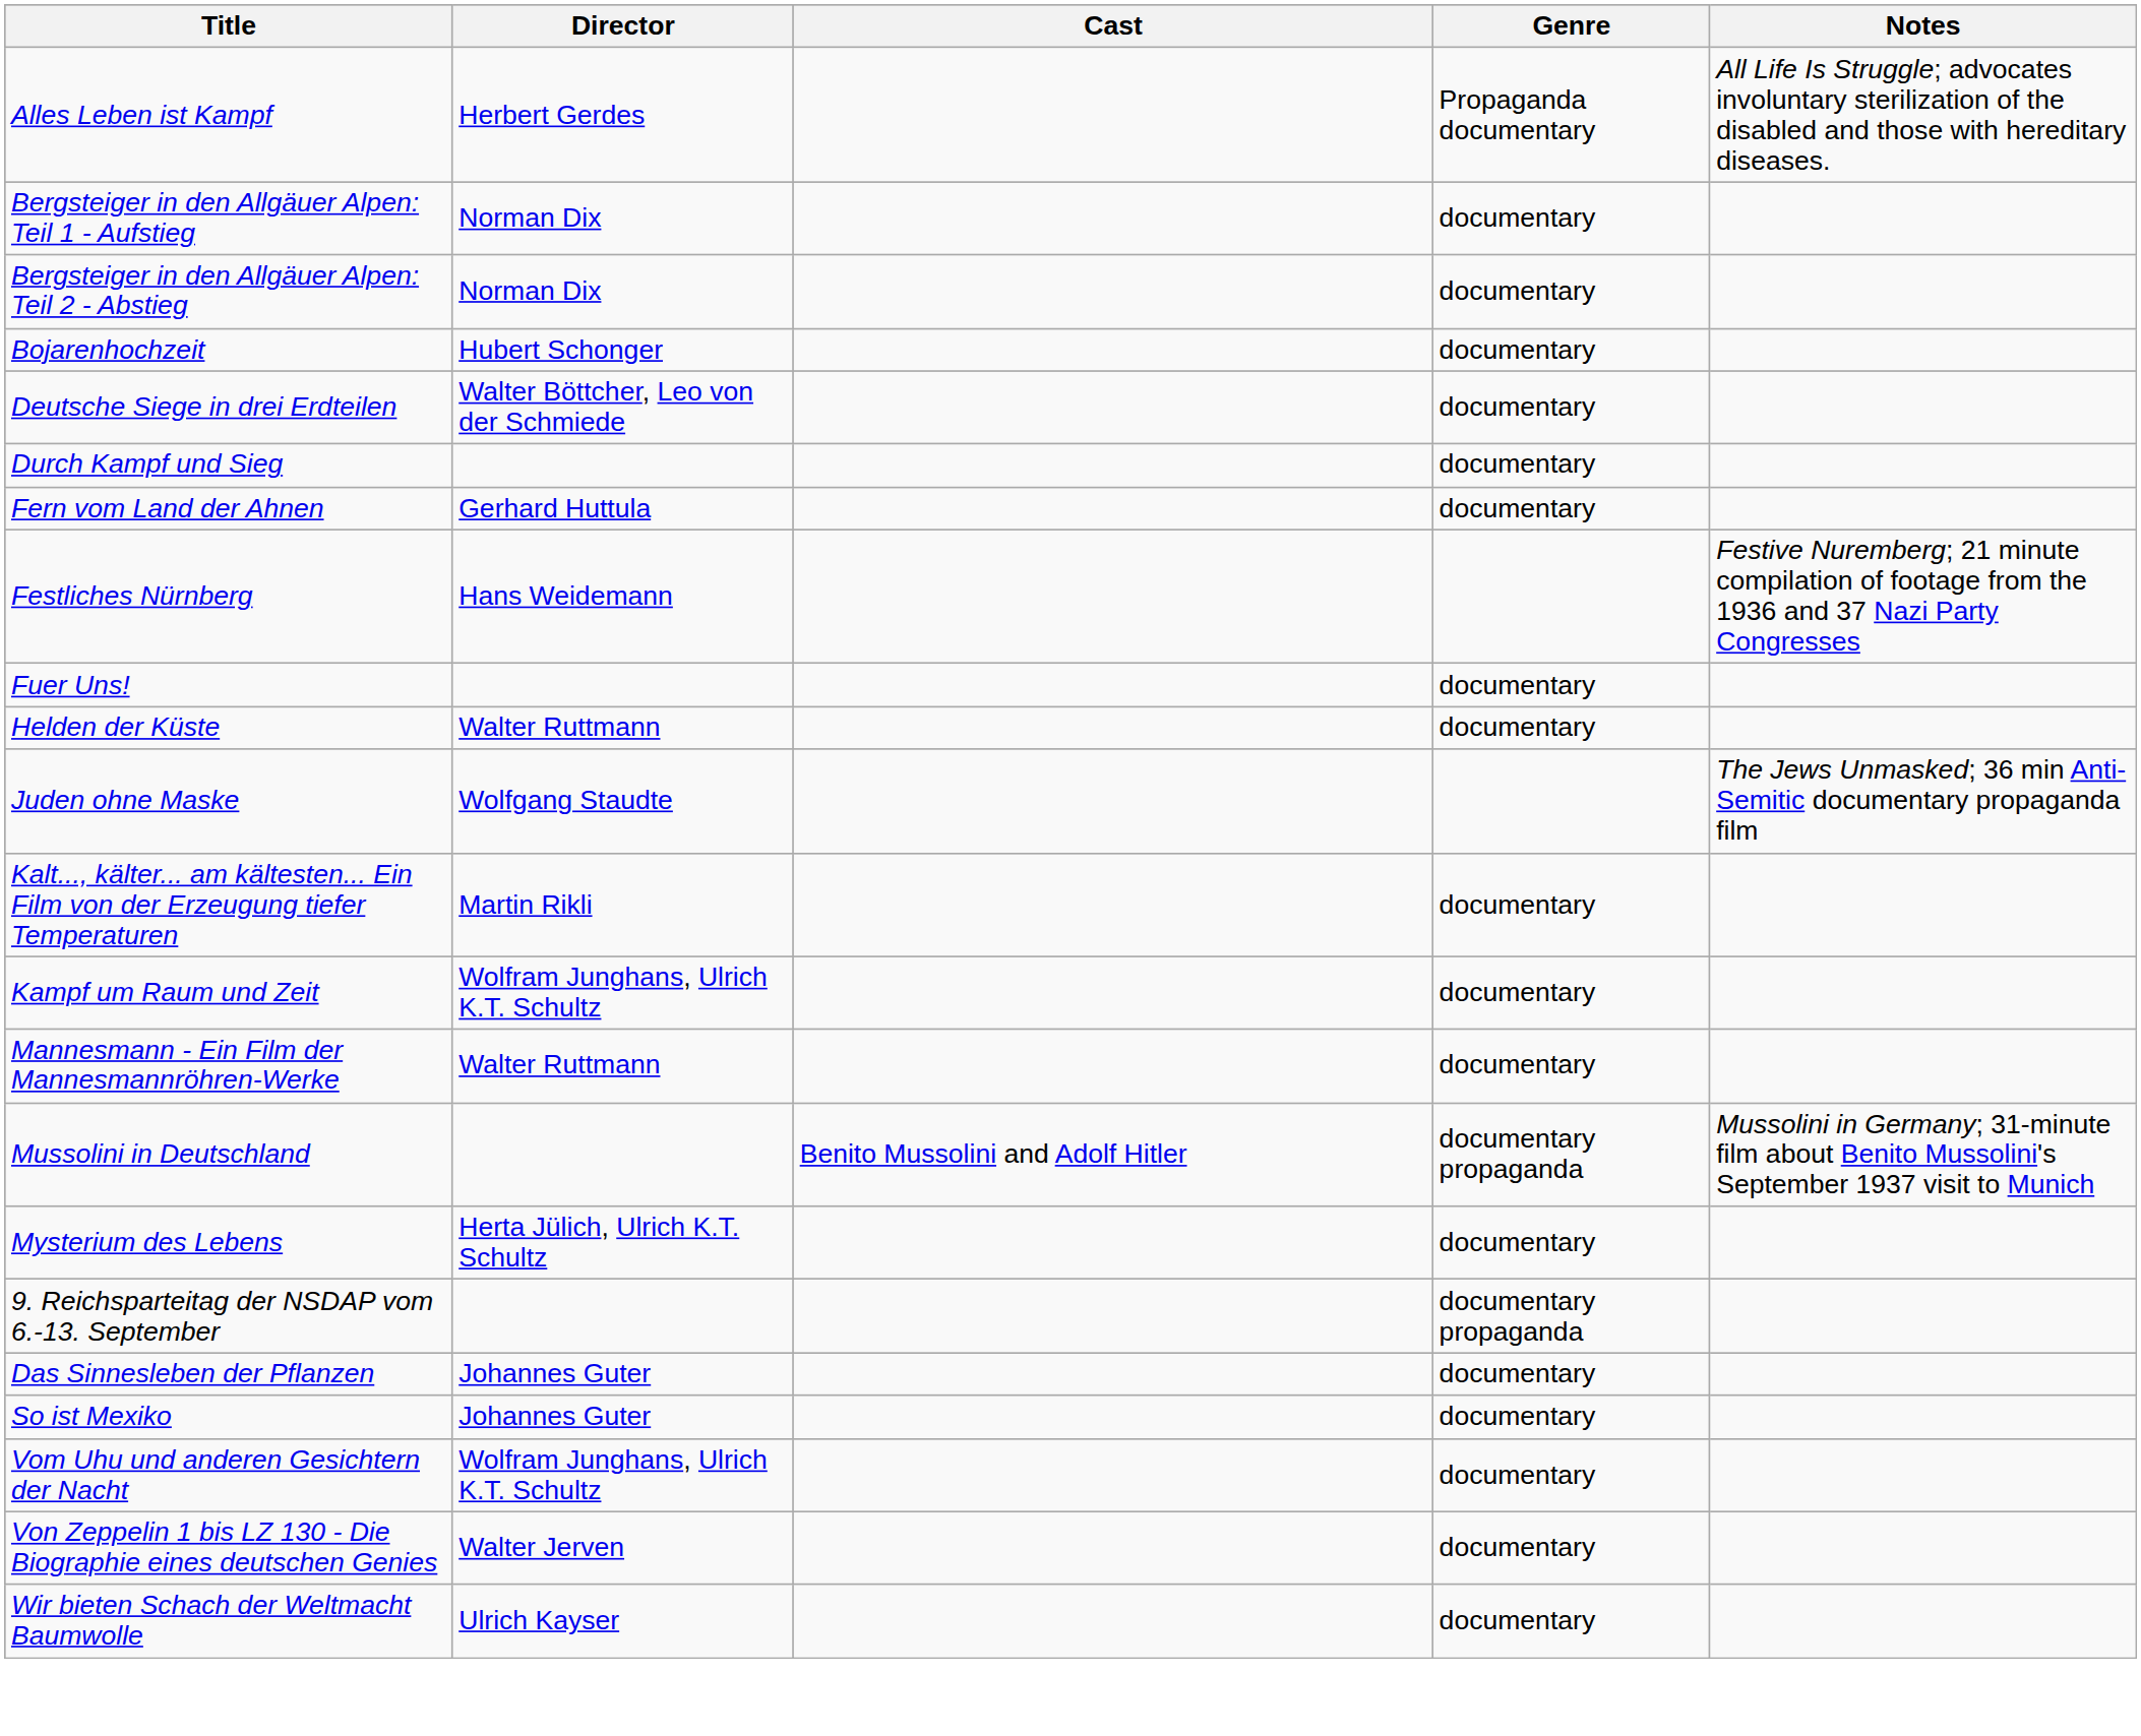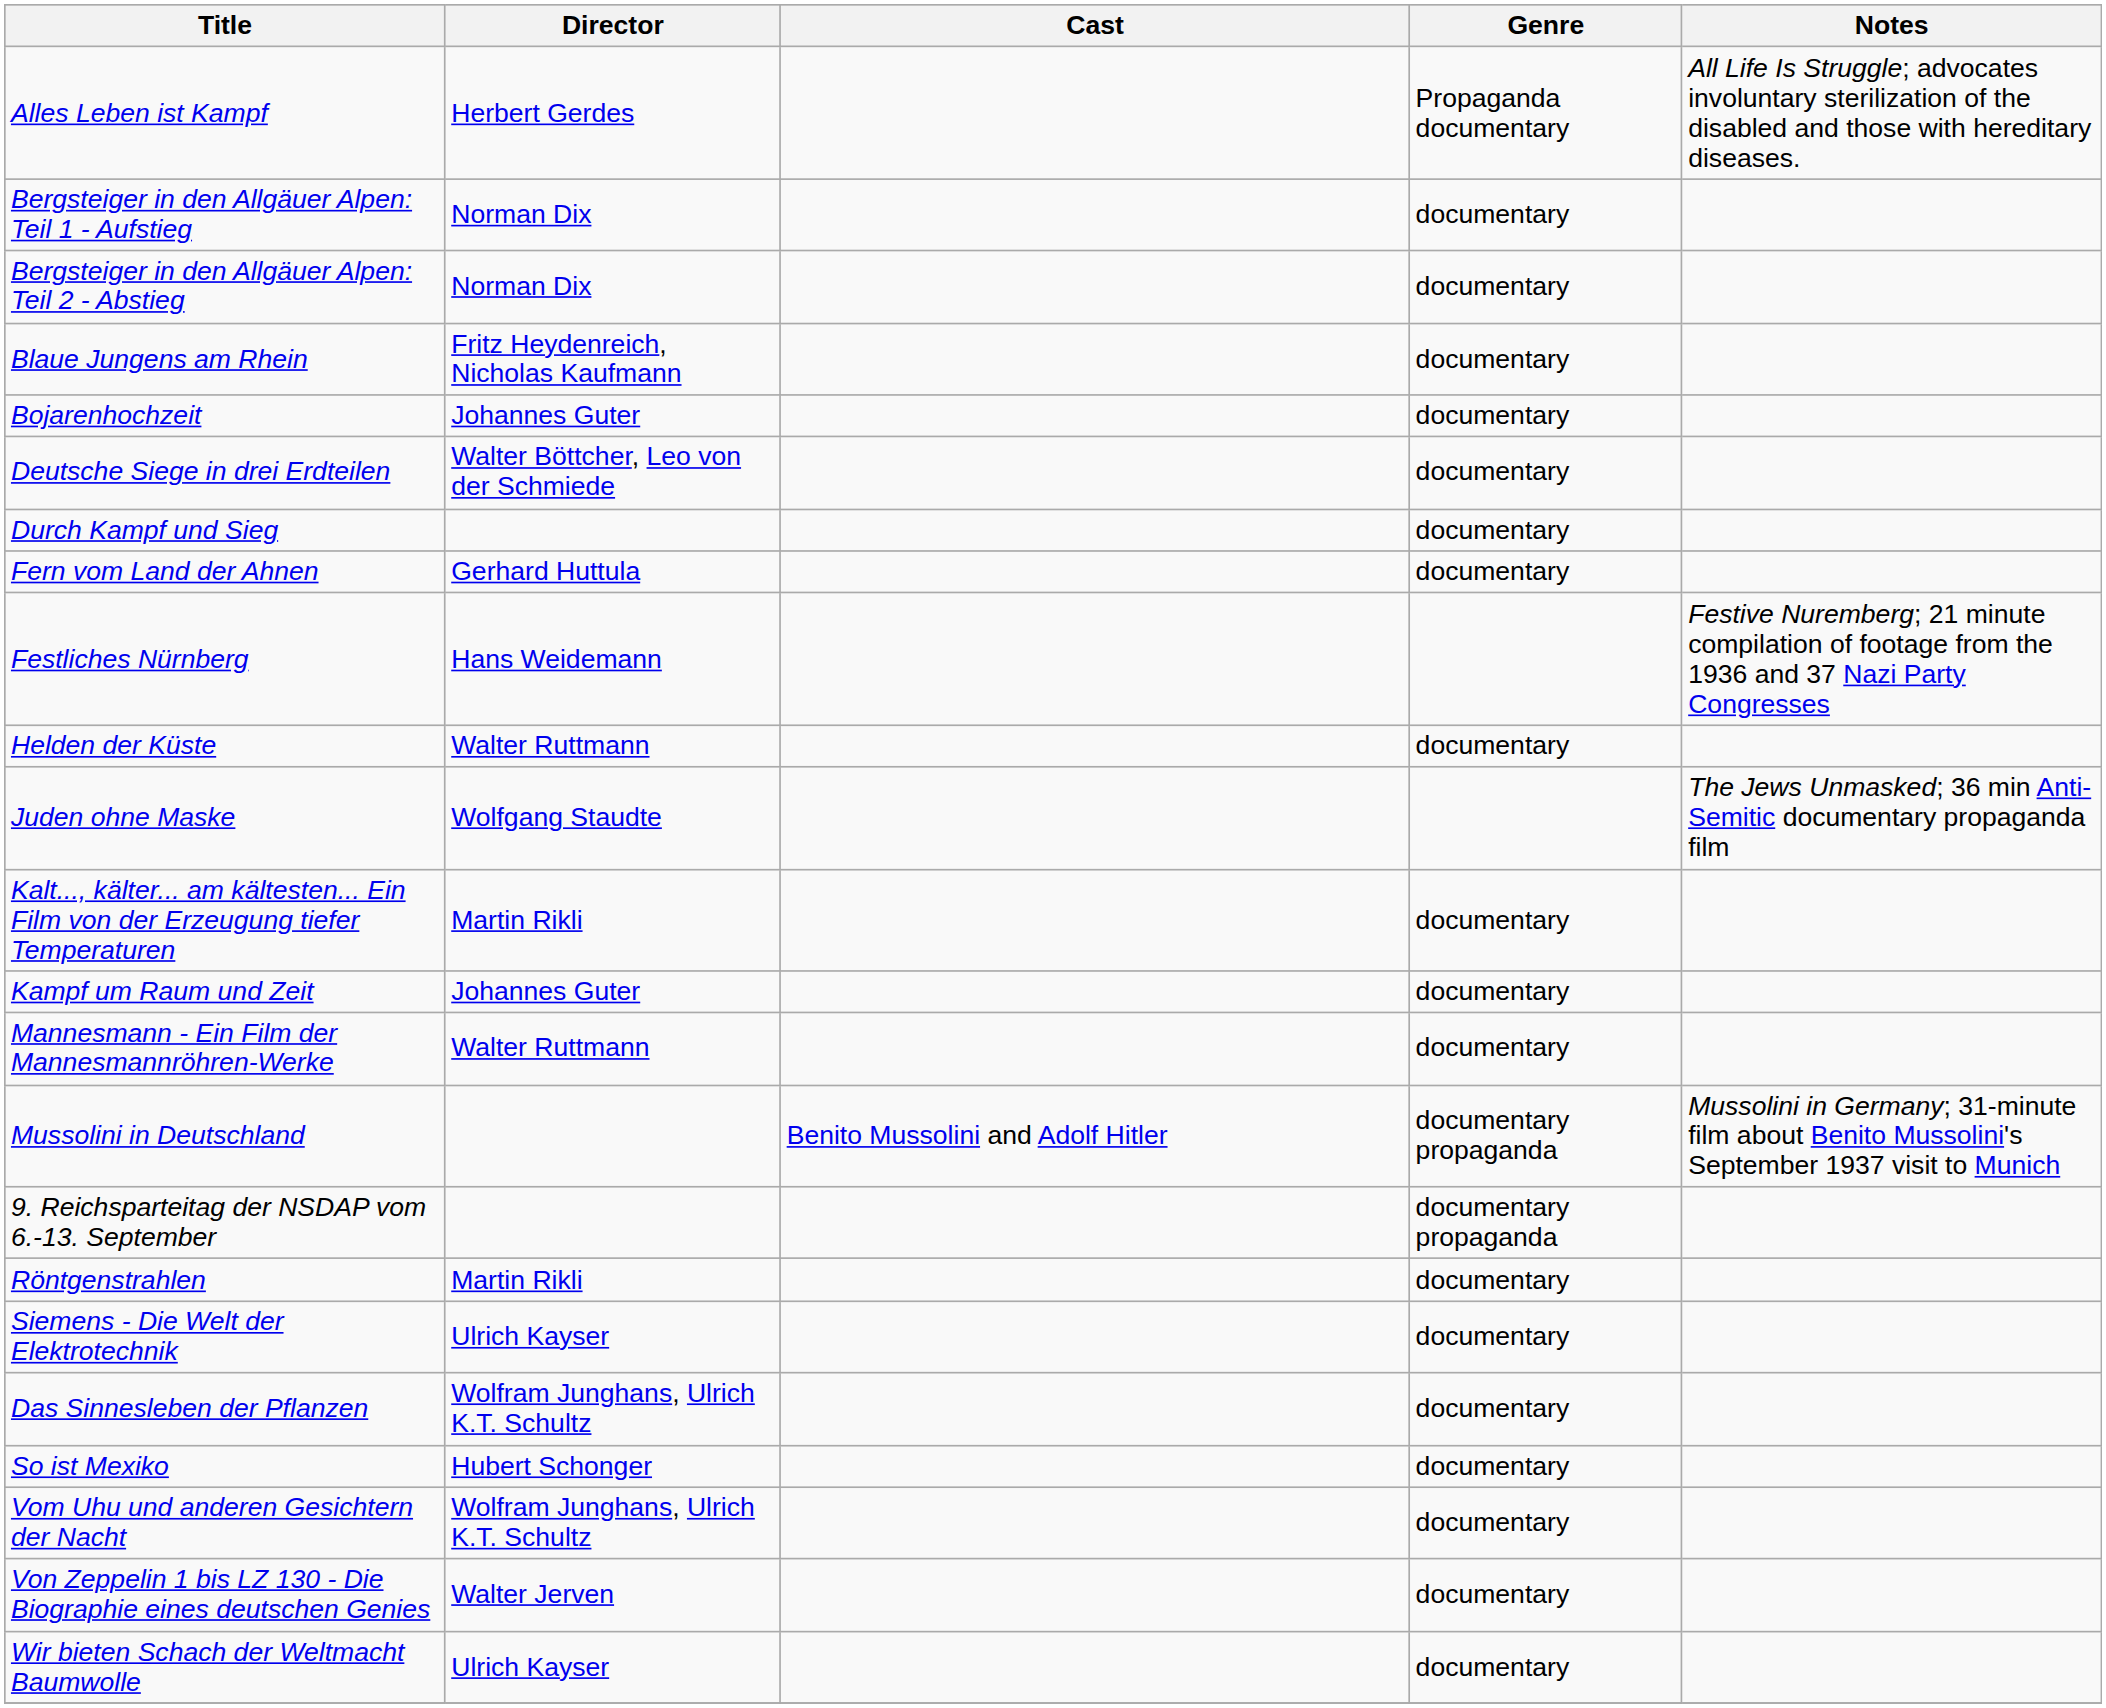 <table class="wikitable" style="width:100%;">
 <tr>
 <th style="width:21%;">Title</th>
 <th style="width:16%;">Director</th>
 <th style="width:30%;">Cast</th>
 <th style="width:13%;">Genre</th>
 <th style="width:20%;">Notes</th>
 </tr>
 <tr>
 <td><em><a href='#'>Alles Leben ist Kampf</a></em></td>
 <td><a href='#'>Herbert Gerdes</a></td>
 <td></td>
 <td>Propaganda documentary</td>
 <td><em>All Life Is Struggle</em>; advocates involuntary sterilization of the disabled and those with hereditary diseases.</td>
 </tr>
 <tr>
 <td><em><a href='#'>Bergsteiger in den Allgäuer Alpen: Teil 1 - Aufstieg </a></em></td>
 <td><a href='#'>Norman Dix</a></td>
 <td></td>
 <td>documentary</td>
 <td></td>
 </tr>
 <tr>
 <td><em><a href='#'>Bergsteiger in den Allgäuer Alpen: Teil 2 - Abstieg</a></em></td>
 <td><a href='#'>Norman Dix</a></td>
 <td></td>
 <td>documentary</td>
 <td></td>
 </tr>
 <tr>
+<td><em><a href='#'>Blaue Jungens am Rhein</a></em></td>
+<td><a href='#'>Fritz Heydenreich</a>, <a href='#'>Nicholas Kaufmann</a></td>
+<td></td>
+<td>documentary</td>
+<td></td>
+</tr>
+<tr>
 <td><em><a href='#'>Bojarenhochzeit</a></em></td>
-<td><a href='#'>Hubert Schonger</a></td>
+<td><a href='#'>Johannes Guter</a></td>
 <td></td>
 <td>documentary</td>
 <td></td>
 </tr>
 <tr>
 <td><em><a href='#'>Deutsche Siege in drei Erdteilen </a></em></td>
 <td><a href='#'>Walter Böttcher</a>, <a href='#'>Leo von der Schmiede</a></td>
 <td></td>
 <td>documentary</td>
 <td></td>
 </tr>
 <tr>
 <td><em><a href='#'>Durch Kampf und Sieg </a></em></td>
 <td></td>
 <td></td>
 <td>documentary</td>
 <td></td>
 </tr>
 <tr>
 <td><em><a href='#'>Fern vom Land der Ahnen</a></em></td>
 <td><a href='#'>Gerhard Huttula</a></td>
 <td></td>
 <td>documentary</td>
 <td></td>
 </tr>
 <tr>
 <td><em><a href='#'>Festliches Nürnberg</a></em></td>
 <td><a href='#'>Hans Weidemann</a></td>
 <td></td>
 <td></td>
 <td><em>Festive Nuremberg</em>; 21 minute compilation of footage from the 1936 and 37 <a href='#'>Nazi Party Congresses</a></td>
 </tr>
 <tr>
-<td><em><a href='#'>Fuer Uns!</a></em></td>
-<td></td>
-<td></td>
-<td>documentary</td>
-<td></td>
-</tr>
-<tr>
 <td><em><a href='#'>Helden der Küste</a></em></td>
 <td><a href='#'>Walter Ruttmann</a></td>
 <td></td>
 <td>documentary</td>
 <td></td>
 </tr>
 <tr>
 <td><em><a href='#'>Juden ohne Maske</a></em></td>
 <td><a href='#'>Wolfgang Staudte</a></td>
 <td></td>
 <td></td>
 <td><em>The Jews Unmasked</em>; 36 min <a href='#'>Anti-Semitic</a> documentary propaganda film</td>
 </tr>
 <tr>
 <td><em><a href='#'>Kalt..., kälter... am kältesten... Ein Film von der Erzeugung tiefer Temperaturen</a></em></td>
 <td><a href='#'>Martin Rikli</a></td>
 <td></td>
 <td>documentary</td>
 <td></td>
 </tr>
 <tr>
 <td><em><a href='#'>Kampf um Raum und Zeit</a></em></td>
-<td><a href='#'>Wolfram Junghans</a>, <a href='#'>Ulrich K.T. Schultz</a></td>
+<td><a href='#'>Johannes Guter</a></td>
 <td></td>
 <td>documentary</td>
 <td></td>
 </tr>
 <tr>
 <td><em><a href='#'>Mannesmann - Ein Film der Mannesmannröhren-Werke </a></em></td>
 <td><a href='#'>Walter Ruttmann</a></td>
 <td></td>
 <td>documentary</td>
 <td></td>
 </tr>
 <tr>
 <td><em><a href='#'>Mussolini in Deutschland</a></em></td>
 <td></td>
 <td><a href='#'>Benito Mussolini</a> and <a href='#'>Adolf Hitler</a></td>
 <td>documentary propaganda</td>
 <td><em>Mussolini in Germany</em>; 31-minute film about <a href='#'>Benito Mussolini</a>'s September 1937 visit to <a href='#'>Munich</a></td>
 </tr>
 <tr>
-<td><em><a href='#'>Mysterium des Lebens</a></em></td>
-<td><a href='#'>Herta Jülich</a>, <a href='#'>Ulrich K.T. Schultz</a></td>
-<td></td>
-<td>documentary</td>
-<td></td>
-</tr>
-<tr>
 <td><em>9. Reichsparteitag der NSDAP vom 6.-13. September</em></td>
 <td></td>
 <td></td>
 <td>documentary propaganda</td>
 <td></td>
 </tr>
 <tr>
+<td><em><a href='#'>Röntgenstrahlen</a></em></td>
+<td><a href='#'>Martin Rikli</a></td>
+<td></td>
+<td>documentary</td>
+<td></td>
+</tr>
+<tr>
+<td><em><a href='#'>Siemens - Die Welt der Elektrotechnik</a></em></td>
+<td><a href='#'>Ulrich Kayser</a></td>
+<td></td>
+<td>documentary</td>
+<td></td>
+</tr>
+<tr>
 <td><em><a href='#'>Das Sinnesleben der Pflanzen</a></em></td>
-<td><a href='#'>Johannes Guter</a></td>
+<td><a href='#'>Wolfram Junghans</a>, <a href='#'>Ulrich K.T. Schultz</a></td>
 <td></td>
 <td>documentary</td>
 <td></td>
 </tr>
 <tr>
 <td><em><a href='#'>So ist Mexiko</a></em></td>
-<td><a href='#'>Johannes Guter</a></td>
+<td><a href='#'>Hubert Schonger</a></td>
 <td></td>
 <td>documentary</td>
 <td></td>
 </tr>
 <tr>
 <td><em><a href='#'>Vom Uhu und anderen Gesichtern der Nacht </a></em></td>
 <td><a href='#'>Wolfram Junghans</a>, <a href='#'>Ulrich K.T. Schultz</a></td>
 <td></td>
 <td>documentary</td>
 <td></td>
 </tr>
 <tr>
 <td><em><a href='#'>Von Zeppelin 1 bis LZ 130 - Die Biographie eines deutschen Genies</a></em></td>
 <td><a href='#'>Walter Jerven</a></td>
 <td></td>
 <td>documentary</td>
 <td></td>
 </tr>
 <tr>
 <td><em><a href='#'>Wir bieten Schach der Weltmacht Baumwolle</a></em></td>
 <td><a href='#'>Ulrich Kayser</a></td>
 <td></td>
 <td>documentary</td>
 <td></td>
 </tr>
 <tr>
 </tr>
 </table>
